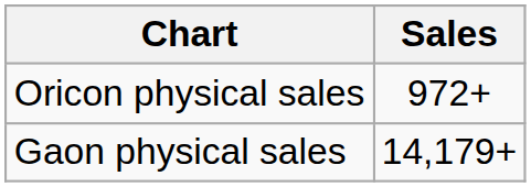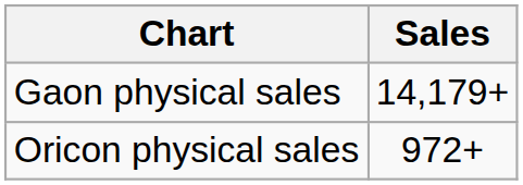 <table class="wikitable">
 <tr>
 <th>Chart</th>
 <th>Sales</th>
 </tr>
 <tr>
+<td>Gaon physical sales</td>
+<td align="center">14,179+</td>
+</tr>
+<tr>
 <td>Oricon physical sales</td>
 <td align="center">972+</td>
 </tr>
-<tr>
-<td>Gaon physical sales</td>
-<td align="center">14,179+</td>
-</tr>
 </table>
